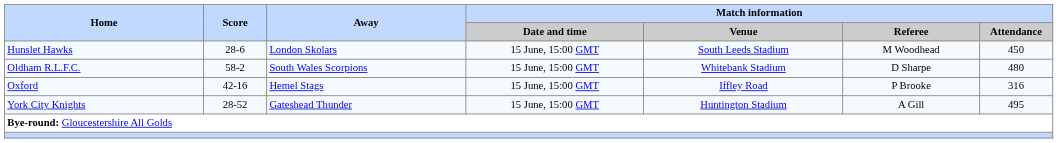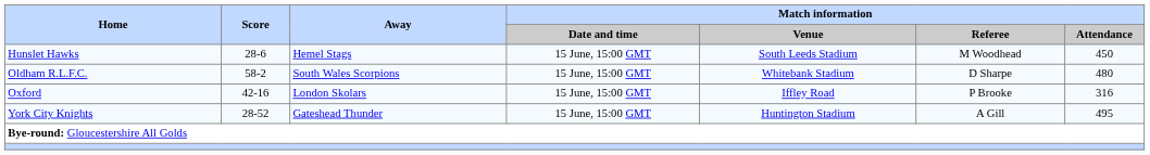 <table border=1 style="border-collapse:collapse; font-size:80%; text-align:center;" cellpadding=3 cellspacing=0 width=100%>
 <tr bgcolor=#C1D8FF>
 <th rowspan=2 width=19%>Home</th>
 <th rowspan=2 width=6%>Score</th>
 <th rowspan=2 width=19%>Away</th>
 <th colspan=6>Match information</th>
 </tr>
 <tr bgcolor=#CCCCCC>
 <th width=17%>Date and time</th>
 <th width=19%>Venue</th>
 <th width=13%>Referee</th>
 <th width=7%>Attendance</th>
 </tr>
 <tr bgcolor=#F5FAFF>
 <td align=left> <a href='#'>Hunslet Hawks</a></td>
 <td>28-6</td>
-<td align=left> <a href='#'>London Skolars</a></td>
+<td align=left> <a href='#'>Hemel Stags</a></td>
 <td>15 June, 15:00 <a href='#'>GMT</a></td>
 <td><a href='#'>South Leeds Stadium</a></td>
 <td>M Woodhead</td>
 <td>450</td>
 </tr>
 <tr bgcolor=#F5FAFF>
 <td align=left> <a href='#'>Oldham R.L.F.C.</a></td>
 <td>58-2</td>
 <td align=left> <a href='#'>South Wales Scorpions</a></td>
 <td>15 June, 15:00 <a href='#'>GMT</a></td>
 <td><a href='#'>Whitebank Stadium</a></td>
 <td>D Sharpe</td>
 <td>480</td>
 </tr>
 <tr bgcolor=#F5FAFF>
 <td align=left> <a href='#'>Oxford</a></td>
 <td>42-16</td>
-<td align=left> <a href='#'>Hemel Stags</a></td>
+<td align=left> <a href='#'>London Skolars</a></td>
 <td>15 June, 15:00 <a href='#'>GMT</a></td>
 <td><a href='#'>Iffley Road</a></td>
 <td>P Brooke</td>
 <td>316</td>
 </tr>
 <tr bgcolor=#F5FAFF>
 <td align=left> <a href='#'>York City Knights</a></td>
 <td>28-52</td>
 <td align=left> <a href='#'>Gateshead Thunder</a></td>
 <td>15 June, 15:00 <a href='#'>GMT</a></td>
 <td><a href='#'>Huntington Stadium</a></td>
 <td>A Gill</td>
 <td>495</td>
 </tr>
 <tr>
 <td colspan="7" align="left"><strong>Bye-round:</strong>  <a href='#'>Gloucestershire All Golds</a></td>
 </tr>
 <tr bgcolor=#C1D8FF>
 <th colspan=12></th>
 </tr>
 </table>
